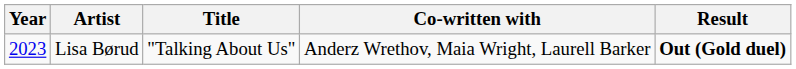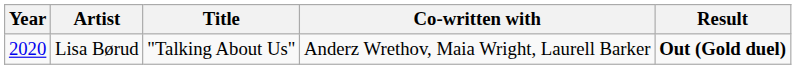 <table class="wikitable plainrowheaders">
 <tr>
 <th scope="col">Year</th>
 <th scope="col">Artist</th>
 <th scope="col">Title</th>
 <th scope="col">Co-written with</th>
 <th scope="col">Result</th>
 </tr>
 <tr>
-<td><a href='#'>2023</a></td>
+<td><a href='#'>2020</a></td>
 <td>Lisa Børud</td>
 <td>"Talking About Us"</td>
 <td>Anderz Wrethov, Maia Wright, Laurell Barker</td>
 <td><strong>Out (Gold duel)</strong></td>
 </tr>
 </table>
